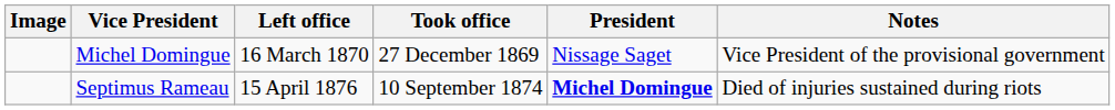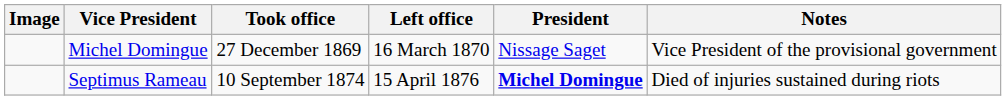 <table class="wikitable">
 <tr>
 <th>Image</th>
 <th>Vice President</th>
+<th>Took office</th>
 <th>Left office</th>
-<th>Took office</th>
 <th>President</th>
 <th>Notes</th>
 </tr>
 <tr>
 <td></td>
 <td><a href='#'>Michel Domingue</a><br></td>
+<td>27 December 1869</td>
 <td>16 March 1870</td>
-<td>27 December 1869</td>
 <td><a href='#'>Nissage Saget</a></td>
 <td>Vice President of the provisional government</td>
 </tr>
 <tr>
 <td></td>
 <td><a href='#'>Septimus Rameau</a><br></td>
+<td>10 September 1874</td>
 <td>15 April 1876</td>
-<td>10 September 1874</td>
 <td><strong><a href='#'>Michel Domingue</a></strong></td>
 <td>Died of injuries sustained during riots</td>
 </tr>
 </table>
